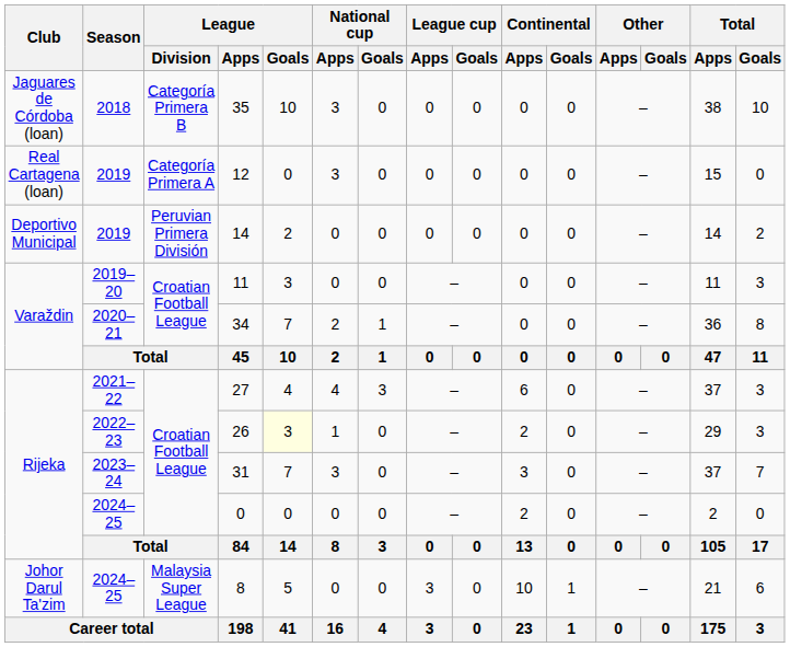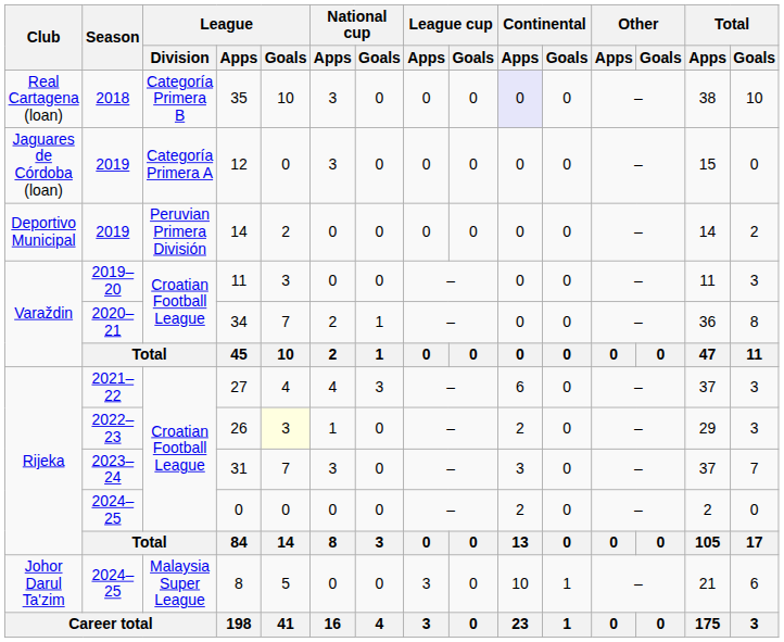 <table class="wikitable" style="text-align:center">
 <tr>
 <th rowspan="2">Club</th>
 <th rowspan="2">Season</th>
 <th colspan="3">League</th>
 <th colspan="2">National cup</th>
 <th colspan="2">League cup</th>
 <th colspan="2">Continental</th>
 <th colspan="2">Other</th>
 <th colspan="2">Total</th>
 </tr>
 <tr>
 <th>Division</th>
 <th>Apps</th>
 <th>Goals</th>
 <th>Apps</th>
 <th>Goals</th>
 <th>Apps</th>
 <th>Goals</th>
 <th>Apps</th>
 <th>Goals</th>
 <th>Apps</th>
 <th>Goals</th>
 <th>Apps</th>
 <th>Goals</th>
 </tr>
 <tr>
-<td><a href='#'>Jaguares de Córdoba</a> (loan)</td>
+<td><a href='#'>Real Cartagena</a> (loan)</td>
 <td><a href='#'>2018</a></td>
 <td><a href='#'>Categoría Primera B</a></td>
 <td>35</td>
 <td>10</td>
 <td>3</td>
 <td>0</td>
 <td>0</td>
 <td>0</td>
-<td>0</td>
+<td style="background: lavender;">0</td>
 <td>0</td>
 <td colspan="2">–</td>
 <td>38</td>
 <td>10</td>
 </tr>
 <tr>
-<td><a href='#'>Real Cartagena</a> (loan)</td>
+<td><a href='#'>Jaguares de Córdoba</a> (loan)</td>
 <td><a href='#'>2019</a></td>
 <td><a href='#'>Categoría Primera A</a></td>
 <td>12</td>
 <td>0</td>
 <td>3</td>
 <td>0</td>
 <td>0</td>
 <td>0</td>
 <td>0</td>
 <td>0</td>
 <td colspan="2">–</td>
 <td>15</td>
 <td>0</td>
 </tr>
 <tr>
 <td><a href='#'>Deportivo Municipal</a></td>
 <td><a href='#'>2019</a></td>
 <td><a href='#'>Peruvian Primera División</a></td>
 <td>14</td>
 <td>2</td>
 <td>0</td>
 <td>0</td>
 <td>0</td>
 <td>0</td>
 <td>0</td>
 <td>0</td>
 <td colspan="2">–</td>
 <td>14</td>
 <td>2</td>
 </tr>
 <tr>
 <td rowspan="3"><a href='#'>Varaždin</a></td>
 <td rowspan="1"><a href='#'>2019–20</a></td>
 <td rowspan="2"><a href='#'>Croatian Football League</a></td>
 <td>11</td>
 <td>3</td>
 <td>0</td>
 <td>0</td>
 <td colspan="2">–</td>
 <td>0</td>
 <td>0</td>
 <td colspan="2">–</td>
 <td>11</td>
 <td>3</td>
 </tr>
 <tr>
 <td rowspan="1"><a href='#'>2020–21</a></td>
 <td>34</td>
 <td>7</td>
 <td>2</td>
 <td>1</td>
 <td colspan="2">–</td>
 <td>0</td>
 <td>0</td>
 <td colspan="2">–</td>
 <td>36</td>
 <td>8</td>
 </tr>
 <tr>
 <th colspan="2">Total</th>
 <th>45</th>
 <th>10</th>
 <th>2</th>
 <th>1</th>
 <th>0</th>
 <th>0</th>
 <th>0</th>
 <th>0</th>
 <th>0</th>
 <th>0</th>
 <th>47</th>
 <th>11</th>
 </tr>
 <tr>
 <td rowspan="5"><a href='#'>Rijeka</a></td>
 <td rowspan="1"><a href='#'>2021–22</a></td>
 <td rowspan="4"><a href='#'>Croatian Football League</a></td>
 <td>27</td>
 <td>4</td>
 <td>4</td>
 <td>3</td>
 <td colspan="2">–</td>
 <td>6</td>
 <td>0</td>
 <td colspan="2">–</td>
 <td>37</td>
 <td>3</td>
 </tr>
 <tr>
 <td rowspan="1"><a href='#'>2022–23</a></td>
 <td>26</td>
 <td style="background: lightyellow;">3</td>
 <td>1</td>
 <td>0</td>
 <td colspan="2">–</td>
 <td>2</td>
 <td>0</td>
 <td colspan="2">–</td>
 <td>29</td>
 <td>3</td>
 </tr>
 <tr>
 <td><a href='#'>2023–24</a></td>
 <td>31</td>
 <td>7</td>
 <td>3</td>
 <td>0</td>
 <td colspan="2">–</td>
 <td>3</td>
 <td>0</td>
 <td colspan="2">–</td>
 <td>37</td>
 <td>7</td>
 </tr>
 <tr>
 <td><a href='#'>2024–25</a></td>
 <td>0</td>
 <td>0</td>
 <td>0</td>
 <td>0</td>
 <td colspan="2">–</td>
 <td>2</td>
 <td>0</td>
 <td colspan="2">–</td>
 <td>2</td>
 <td>0</td>
 </tr>
 <tr>
 <th colspan="2">Total</th>
 <th>84</th>
 <th>14</th>
 <th>8</th>
 <th>3</th>
 <th>0</th>
 <th>0</th>
 <th>13</th>
 <th>0</th>
 <th>0</th>
 <th>0</th>
 <th>105</th>
 <th>17</th>
 </tr>
 <tr>
 <td><a href='#'>Johor Darul Ta'zim</a></td>
 <td><a href='#'>2024–25</a></td>
 <td><a href='#'>Malaysia Super League</a></td>
 <td>8</td>
 <td>5</td>
 <td>0</td>
 <td>0</td>
 <td>3</td>
 <td>0</td>
 <td>10</td>
 <td>1</td>
 <td colspan="2">–</td>
 <td>21</td>
 <td>6</td>
 </tr>
 <tr>
 <th colspan="3">Career total</th>
 <th>198</th>
 <th>41</th>
 <th>16</th>
 <th>4</th>
 <th>3</th>
 <th>0</th>
 <th>23</th>
 <th>1</th>
 <th>0</th>
 <th>0</th>
 <th>175</th>
 <th>3</th>
 </tr>
 </table>
